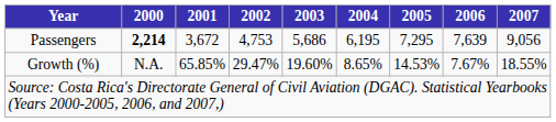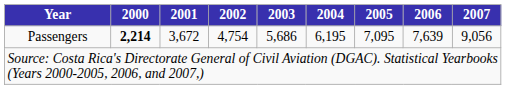 <table class="sortable wikitable toccolours" style="text-align:center">
 <tr>
 <th style="background:#3830AE;color:white">Year</th>
 <th style="background:#3830AE;color:white; width:50px">2000</th>
 <th style="background:#3830AE;color:white; width:50px">2001</th>
 <th style="background:#3830AE;color:white; width:50px">2002</th>
 <th style="background:#3830AE;color:white; width:50px">2003</th>
 <th style="background:#3830AE;color:white; width:50px">2004</th>
 <th style="background:#3830AE;color:white; width:50px">2005</th>
 <th style="background:#3830AE;color:white; width:50px">2006</th>
 <th style="background:#3830AE;color:white; width:50px">2007</th>
 </tr>
 <tr>
 <td>Passengers</td>
 <td><strong>2,214</strong></td>
 <td>3,672</td>
-<td>4,753</td>
+<td>4,754</td>
 <td>5,686</td>
 <td>6,195</td>
-<td>7,295</td>
+<td>7,095</td>
 <td>7,639</td>
 <td>9,056</td>
-</tr>
-<tr>
-<td>Growth (%)</td>
-<td>N.A.</td>
-<td> 65.85%</td>
-<td> 29.47%</td>
-<td> 19.60%</td>
-<td> 8.65%</td>
-<td> 14.53%</td>
-<td> 7.67%</td>
-<td> 18.55%</td>
 </tr>
 <tr>
 <td colspan="9" style="text-align:left;"><em>Source: Costa Rica's Directorate General of Civil Aviation (DGAC). Statistical Yearbooks<br>(Years 2000-2005, 2006, and 2007,)</em></td>
 </tr>
 </table>
